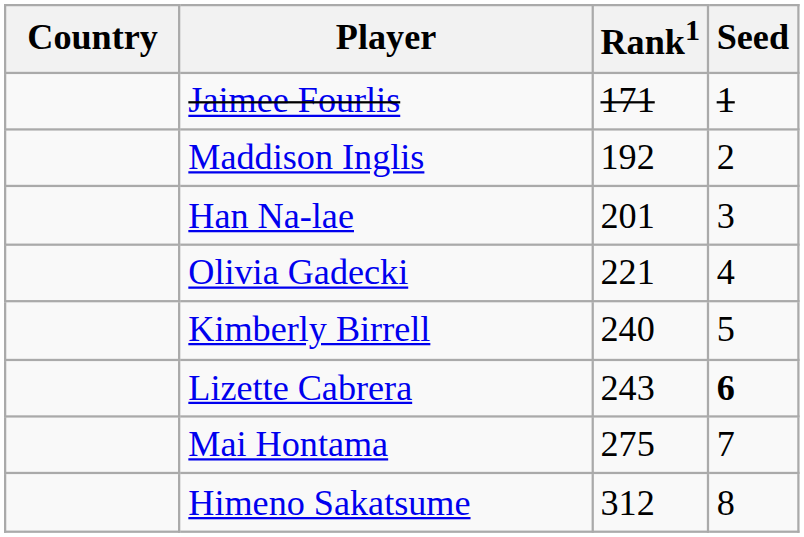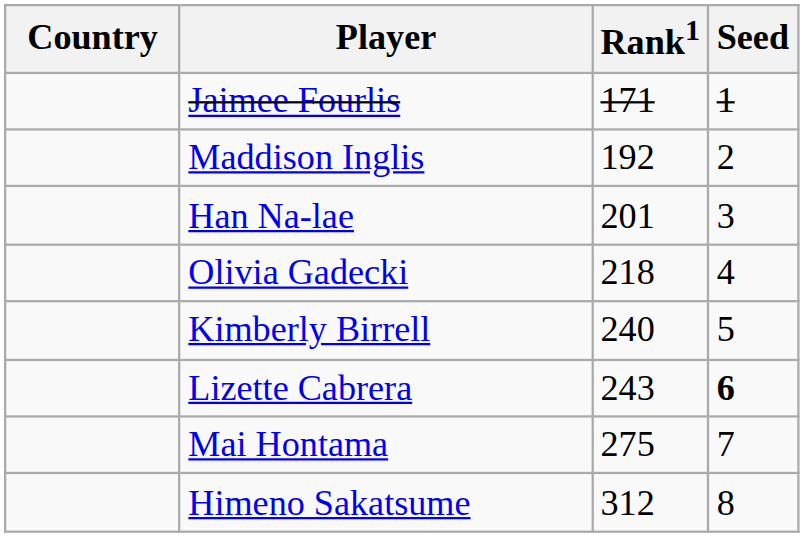 <table class="sortable wikitable">
 <tr>
 <th width="70">Country</th>
 <th width="175">Player</th>
 <th>Rank<sup>1</sup></th>
 <th>Seed</th>
 </tr>
 <tr>
 <td><s></s></td>
 <td><s><a href='#'>Jaimee Fourlis</a></s></td>
 <td><s>171</s></td>
 <td><s>1</s></td>
 </tr>
 <tr>
 <td></td>
 <td><a href='#'>Maddison Inglis</a></td>
 <td>192</td>
 <td>2</td>
 </tr>
 <tr>
 <td></td>
 <td><a href='#'>Han Na-lae</a></td>
 <td>201</td>
 <td>3</td>
 </tr>
 <tr>
 <td></td>
 <td><a href='#'>Olivia Gadecki</a></td>
-<td>221</td>
+<td>218</td>
 <td>4</td>
 </tr>
 <tr>
 <td></td>
 <td><a href='#'>Kimberly Birrell</a></td>
 <td>240</td>
 <td>5</td>
 </tr>
 <tr>
 <td></td>
 <td><a href='#'>Lizette Cabrera</a></td>
 <td>243</td>
 <td><strong>6</strong></td>
 </tr>
 <tr>
 <td></td>
 <td><a href='#'>Mai Hontama</a></td>
 <td>275</td>
 <td>7</td>
 </tr>
 <tr>
 <td></td>
 <td><a href='#'>Himeno Sakatsume</a></td>
 <td>312</td>
 <td>8</td>
 </tr>
 </table>
